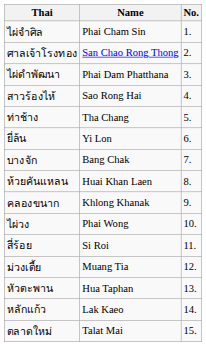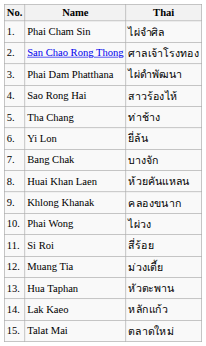 <table class="wikitable sortable">
 <tr>
+<th>No.</th>
+<th>Name</th>
 <th>Thai</th>
-<th>Name</th>
-<th>No.</th>
 </tr>
 <tr>
+<td>1.</td>
+<td>Phai Cham Sin</td>
 <td>ไผ่จำศิล</td>
-<td>Phai Cham Sin</td>
-<td>1.</td>
 </tr>
 <tr>
+<td>2.</td>
+<td><a href='#'>San Chao Rong Thong</a></td>
 <td>ศาลเจ้าโรงทอง</td>
-<td><a href='#'>San Chao Rong Thong</a></td>
-<td>2.</td>
 </tr>
 <tr>
+<td>3.</td>
+<td>Phai Dam Phatthana</td>
 <td>ไผ่ดำพัฒนา</td>
-<td>Phai Dam Phatthana</td>
-<td>3.</td>
 </tr>
 <tr>
+<td>4.</td>
+<td>Sao Rong Hai</td>
 <td>สาวร้องไห้</td>
-<td>Sao Rong Hai</td>
-<td>4.</td>
 </tr>
 <tr>
+<td>5.</td>
+<td>Tha Chang</td>
 <td>ท่าช้าง</td>
-<td>Tha Chang</td>
-<td>5.</td>
 </tr>
 <tr>
+<td>6.</td>
+<td>Yi Lon</td>
 <td>ยี่ล้น</td>
-<td>Yi Lon</td>
-<td>6.</td>
 </tr>
 <tr>
+<td>7.</td>
+<td>Bang Chak</td>
 <td>บางจัก</td>
-<td>Bang Chak</td>
-<td>7.</td>
 </tr>
 <tr>
+<td>8.</td>
+<td>Huai Khan Laen</td>
 <td>ห้วยคันแหลน</td>
-<td>Huai Khan Laen</td>
-<td>8.</td>
 </tr>
 <tr>
+<td>9.</td>
+<td>Khlong Khanak</td>
 <td>คลองขนาก</td>
-<td>Khlong Khanak</td>
-<td>9.</td>
 </tr>
 <tr>
+<td>10.</td>
+<td>Phai Wong</td>
 <td>ไผ่วง</td>
-<td>Phai Wong</td>
-<td>10.</td>
 </tr>
 <tr>
+<td>11.</td>
+<td>Si Roi</td>
 <td>สี่ร้อย</td>
-<td>Si Roi</td>
-<td>11.</td>
 </tr>
 <tr>
+<td>12.</td>
+<td>Muang Tia</td>
 <td>ม่วงเตี้ย</td>
-<td>Muang Tia</td>
-<td>12.</td>
 </tr>
 <tr>
+<td>13.</td>
+<td>Hua Taphan</td>
 <td>หัวตะพาน</td>
-<td>Hua Taphan</td>
-<td>13.</td>
 </tr>
 <tr>
+<td>14.</td>
+<td>Lak Kaeo</td>
 <td>หลักแก้ว</td>
-<td>Lak Kaeo</td>
-<td>14.</td>
 </tr>
 <tr>
+<td>15.</td>
+<td>Talat Mai</td>
 <td>ตลาดใหม่</td>
-<td>Talat Mai</td>
-<td>15.</td>
 </tr>
 </table>
